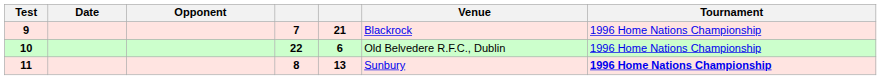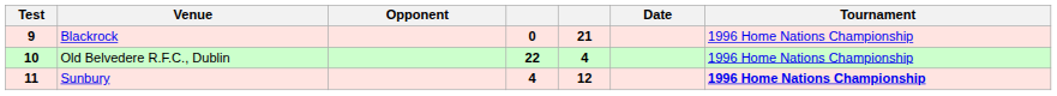 <table class="wikitable sortable" style="width:100%">
 <tr>
 <th style="width:5%">Test</th>
-<th style="width:9%">Date</th>
+<th>Venue</th>
 <th style="width:17%">Opponent</th>
 <th style="width:5%"></th>
 <th style="width:5%"></th>
-<th>Venue</th>
+<th style="width:9%">Date</th>
 <th>Tournament</th>
 </tr>
 <tr bgcolor="FFE4E1">
 <td align="center"><strong>9</strong></td>
+<td><a href='#'>Blackrock</a></td>
 <td></td>
+<td align="center"><strong>0</strong></td>
+<td align="center"><strong>21</strong></td>
 <td></td>
-<td align="center"><strong>7</strong></td>
-<td align="center"><strong>21</strong></td>
-<td><a href='#'>Blackrock</a></td>
 <td><a href='#'>1996 Home Nations Championship</a></td>
 </tr>
 <tr bgcolor="#ccffcc">
 <td align="center"><strong>10</strong></td>
-<td></td>
+<td>Old Belvedere R.F.C., Dublin</td>
 <td></td>
 <td align="center"><strong>22</strong></td>
-<td align="center"><strong>6</strong></td>
-<td>Old Belvedere R.F.C., Dublin</td>
+<td align="center"><strong>4</strong></td>
+<td></td>
 <td><a href='#'>1996 Home Nations Championship</a></td>
 </tr>
 <tr bgcolor="FFE4E1">
 <td align="center"><strong>11</strong></td>
+<td><a href='#'>Sunbury</a></td>
 <td></td>
+<td align="center"><strong>4</strong></td>
+<td align="center"><strong>12</strong></td>
 <td></td>
-<td align="center"><strong>8</strong></td>
-<td align="center"><strong>13</strong></td>
-<td><a href='#'>Sunbury</a></td>
 <td><strong><a href='#'>1996 Home Nations Championship</a></strong></td>
 </tr>
 </table>
